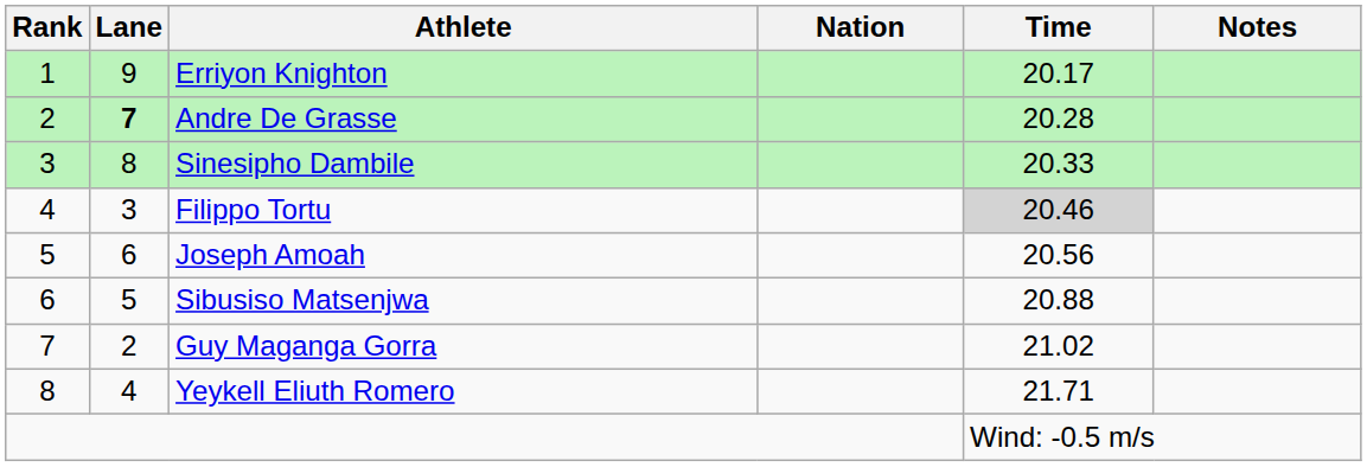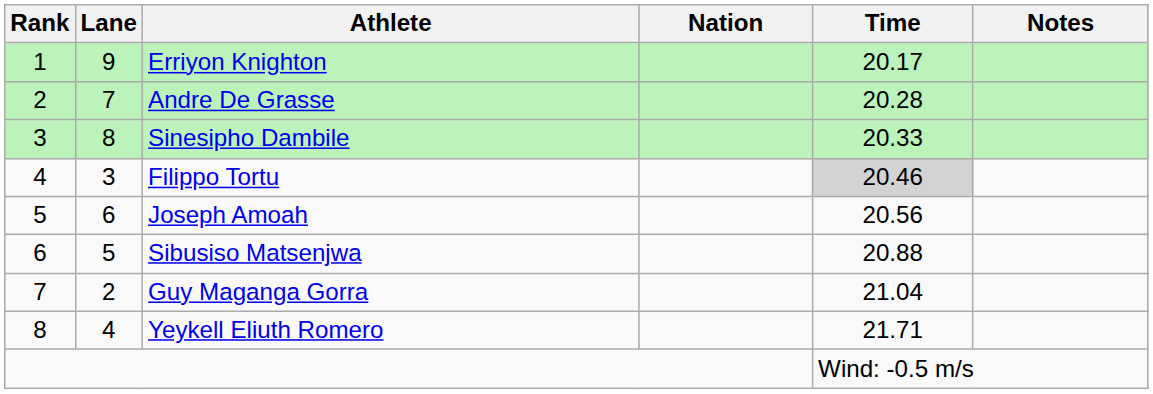 <table class="wikitable sortable" style="text-align:center;width: 60%;">
 <tr>
 <th scope="col" style="width: 10px;">Rank</th>
 <th scope="col" style="width: 10px;">Lane</th>
 <th scope="col">Athlete</th>
 <th scope="col">Nation</th>
 <th scope="col">Time</th>
 <th scope="col">Notes</th>
 </tr>
 <tr bgcolor=bbf3bb>
 <td>1</td>
 <td>9</td>
 <td align=left><a href='#'>Erriyon Knighton</a></td>
 <td align=left></td>
 <td>20.17</td>
 <td></td>
 </tr>
 <tr bgcolor=bbf3bb>
 <td>2</td>
-<td><strong>7</strong></td>
+<td>7</td>
 <td align=left><a href='#'>Andre De Grasse</a></td>
 <td align=left></td>
 <td>20.28</td>
 <td></td>
 </tr>
 <tr bgcolor=bbf3bb>
 <td>3</td>
 <td>8</td>
 <td align=left><a href='#'>Sinesipho Dambile</a></td>
 <td align=left></td>
 <td>20.33</td>
 <td></td>
 </tr>
 <tr>
 <td>4</td>
 <td>3</td>
 <td align=left><a href='#'>Filippo Tortu</a></td>
 <td align=left></td>
 <td style="background: lightgrey;">20.46</td>
 <td></td>
 </tr>
 <tr>
 <td>5</td>
 <td>6</td>
 <td align=left><a href='#'>Joseph Amoah</a></td>
 <td align=left></td>
 <td>20.56</td>
 <td></td>
 </tr>
 <tr>
 <td>6</td>
 <td>5</td>
 <td align=left><a href='#'>Sibusiso Matsenjwa</a></td>
 <td align=left></td>
 <td>20.88</td>
 <td></td>
 </tr>
 <tr>
 <td>7</td>
 <td>2</td>
 <td align=left><a href='#'>Guy Maganga Gorra</a></td>
 <td align=left></td>
-<td>21.02</td>
+<td>21.04</td>
 <td></td>
 </tr>
 <tr>
 <td>8</td>
 <td>4</td>
 <td align=left><a href='#'>Yeykell Eliuth Romero</a></td>
 <td align=left></td>
 <td>21.71</td>
 <td></td>
 </tr>
 <tr class="sortbottom">
 <td colspan="4"></td>
 <td colspan="2" style="text-align:left;">Wind: -0.5 m/s</td>
 </tr>
 </table>
